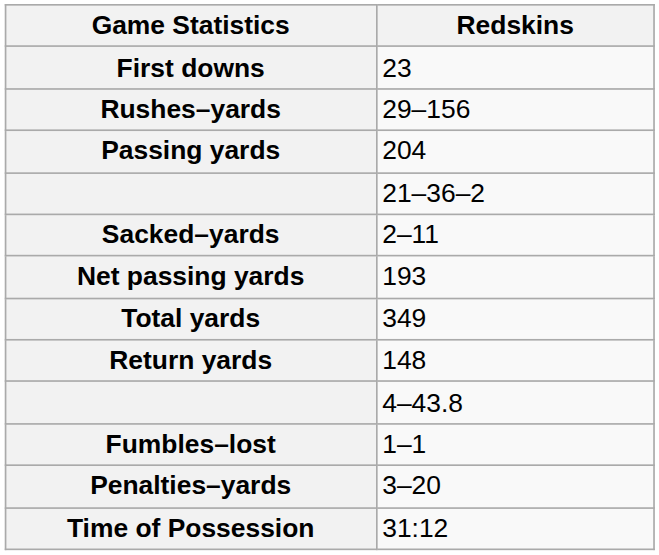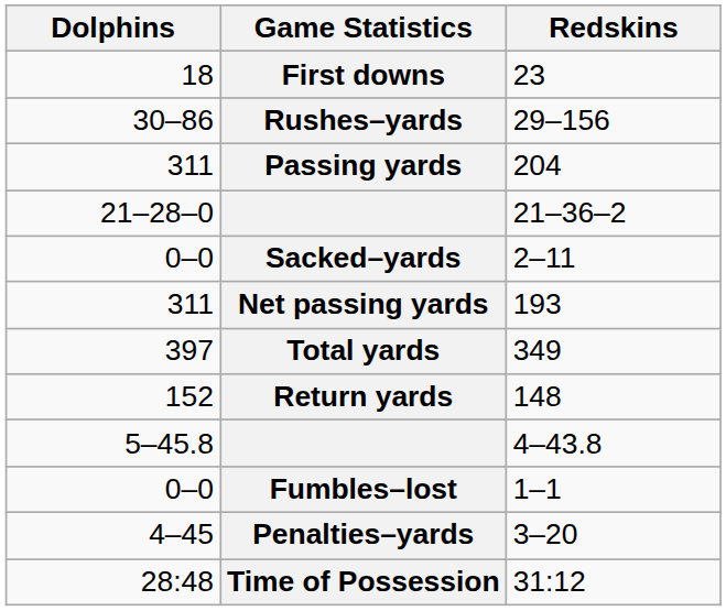 <table class="wikitable" style="margin: 1em auto 1em auto">
 <tr>
+<th style="width:30%;">Dolphins</th>
 <th style="width:40%;">Game Statistics</th>
 <th style="width:30%;">Redskins</th>
 </tr>
 <tr>
+<td style="text-align:right;">18</td>
 <th>First downs</th>
 <td>23</td>
 </tr>
 <tr>
+<td style="text-align:right;">30–86</td>
 <th>Rushes–yards</th>
 <td>29–156</td>
 </tr>
 <tr>
+<td style="text-align:right;">311</td>
 <th>Passing yards</th>
 <td>204</td>
 </tr>
 <tr>
+<td style="text-align:right;">21–28–0</td>
 <th></th>
 <td>21–36–2</td>
 </tr>
 <tr>
+<td style="text-align:right;">0–0</td>
 <th>Sacked–yards</th>
 <td>2–11</td>
 </tr>
 <tr>
+<td style="text-align:right;">311</td>
 <th>Net passing yards</th>
 <td>193</td>
 </tr>
 <tr>
+<td style="text-align:right;">397</td>
 <th>Total yards</th>
 <td>349</td>
 </tr>
 <tr>
+<td style="text-align:right;">152</td>
 <th>Return yards</th>
 <td>148</td>
 </tr>
 <tr>
+<td style="text-align:right;">5–45.8</td>
 <th></th>
 <td>4–43.8</td>
 </tr>
 <tr>
+<td style="text-align:right;">0–0</td>
 <th>Fumbles–lost</th>
 <td>1–1</td>
 </tr>
 <tr>
+<td style="text-align:right;">4–45</td>
 <th>Penalties–yards</th>
 <td>3–20</td>
 </tr>
 <tr>
+<td style="text-align:right;">28:48</td>
 <th>Time of Possession</th>
 <td>31:12</td>
 </tr>
 </table>
